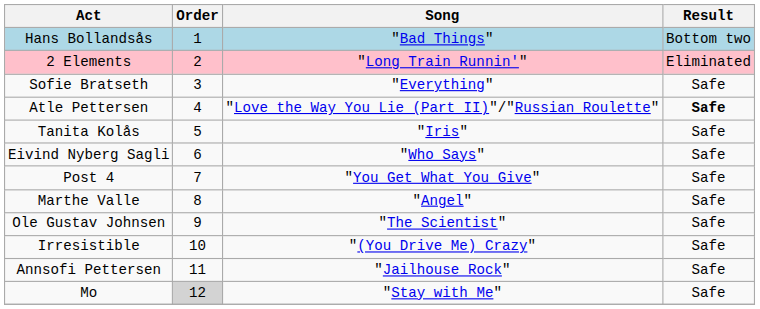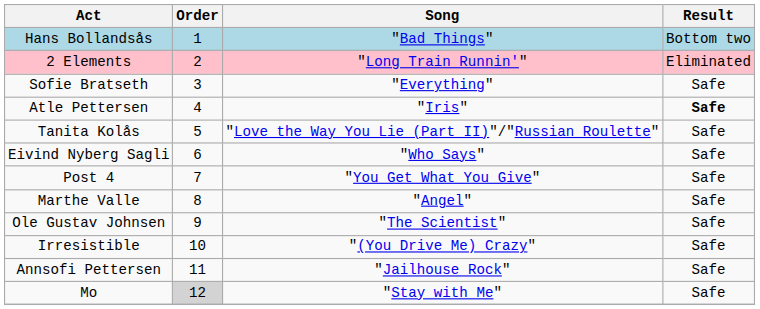 <table class="wikitable plainrowheaders" style="text-align:center;">
 <tr>
 <th scope="col">Act</th>
 <th scope="col">Order</th>
 <th scope="col">Song</th>
 <th scope="col">Result</th>
 </tr>
 <tr style="background:lightblue;">
 <td>Hans Bollandsås</td>
 <td>1</td>
 <td>"<a href='#'>Bad Things</a>"</td>
 <td>Bottom two</td>
 </tr>
 <tr style="background:pink;">
 <td>2 Elements</td>
 <td>2</td>
 <td>"<a href='#'>Long Train Runnin'</a>"</td>
 <td>Eliminated</td>
 </tr>
 <tr>
 <td>Sofie Bratseth</td>
 <td>3</td>
 <td>"<a href='#'>Everything</a>"</td>
 <td>Safe</td>
 </tr>
 <tr>
 <td>Atle Pettersen</td>
 <td>4</td>
-<td>"<a href='#'>Love the Way You Lie (Part II)</a>"/"<a href='#'>Russian Roulette</a>"</td>
+<td>"<a href='#'>Iris</a>"</td>
 <td><strong>Safe</strong></td>
 </tr>
 <tr>
 <td>Tanita Kolås</td>
 <td>5</td>
-<td>"<a href='#'>Iris</a>"</td>
+<td>"<a href='#'>Love the Way You Lie (Part II)</a>"/"<a href='#'>Russian Roulette</a>"</td>
 <td>Safe</td>
 </tr>
 <tr>
 <td>Eivind Nyberg Sagli</td>
 <td>6</td>
 <td>"<a href='#'>Who Says</a>"</td>
 <td>Safe</td>
 </tr>
 <tr>
 <td>Post 4</td>
 <td>7</td>
 <td>"<a href='#'>You Get What You Give</a>"</td>
 <td>Safe</td>
 </tr>
 <tr>
 <td>Marthe Valle</td>
 <td>8</td>
 <td>"<a href='#'>Angel</a>"</td>
 <td>Safe</td>
 </tr>
 <tr>
 <td>Ole Gustav Johnsen</td>
 <td>9</td>
 <td>"<a href='#'>The Scientist</a>"</td>
 <td>Safe</td>
 </tr>
 <tr>
 <td>Irresistible</td>
 <td>10</td>
 <td>"<a href='#'>(You Drive Me) Crazy</a>"</td>
 <td>Safe</td>
 </tr>
 <tr>
 <td>Annsofi Pettersen</td>
 <td>11</td>
 <td>"<a href='#'>Jailhouse Rock</a>"</td>
 <td>Safe</td>
 </tr>
 <tr>
 <td>Mo</td>
 <td style="background: lightgrey;">12</td>
 <td>"<a href='#'>Stay with Me</a>"</td>
 <td>Safe</td>
 </tr>
 <tr>
 </tr>
 </table>
